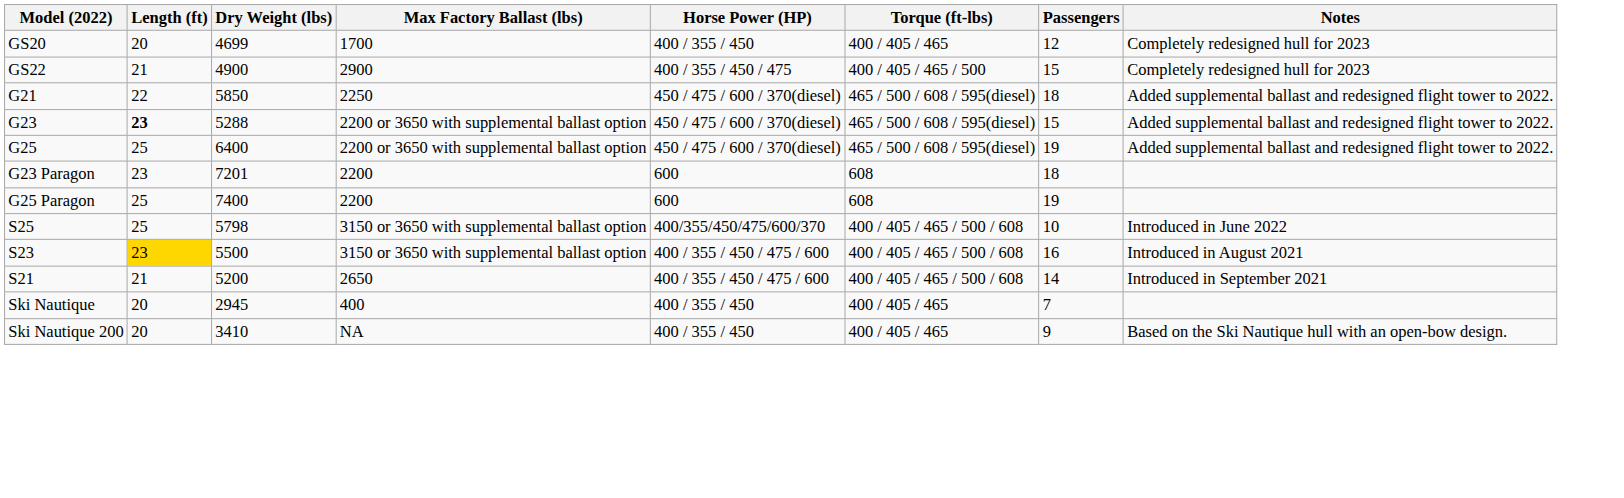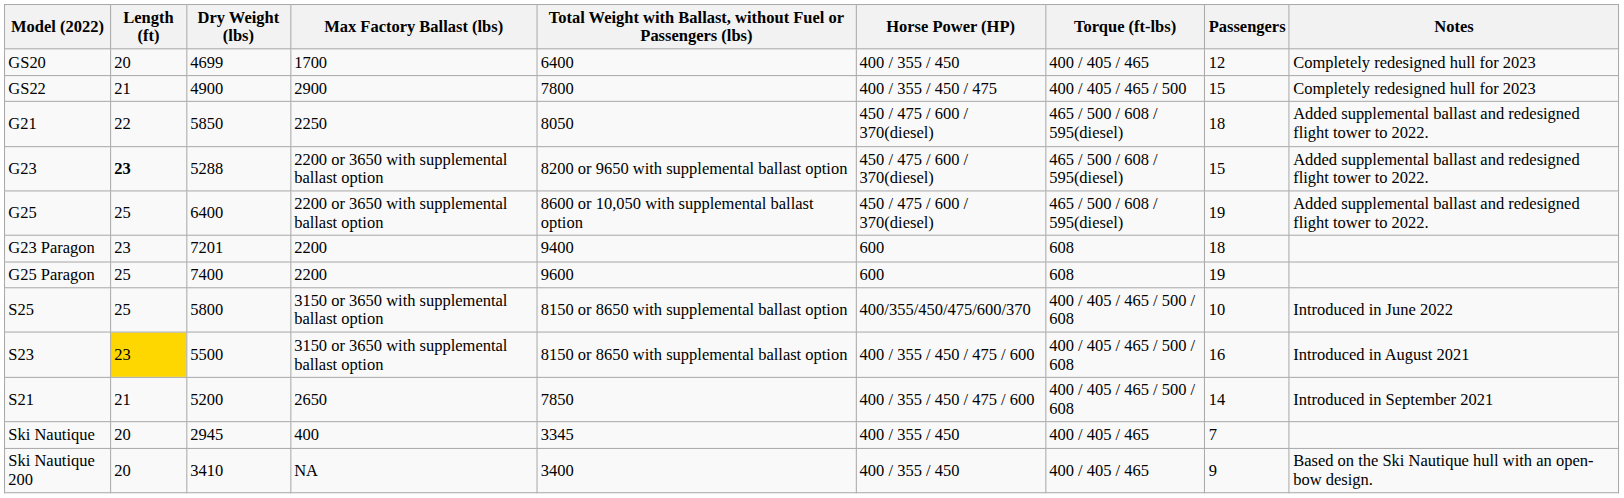 <table class="wikitable sortable">
 <tr>
 <th>Model (2022)</th>
 <th>Length (ft)</th>
 <th>Dry Weight (lbs)</th>
 <th>Max Factory Ballast (lbs)</th>
+<th>Total Weight with Ballast, without Fuel or Passengers (lbs)</th>
 <th>Horse Power (HP)</th>
 <th>Torque (ft-lbs)</th>
 <th>Passengers</th>
 <th>Notes</th>
 </tr>
 <tr>
 <td>GS20</td>
 <td>20</td>
 <td>4699</td>
 <td>1700</td>
+<td>6400</td>
 <td>400 / 355 / 450</td>
 <td>400 / 405 / 465</td>
 <td>12</td>
 <td>Completely redesigned hull for 2023</td>
 </tr>
 <tr>
 <td>GS22</td>
 <td>21</td>
 <td>4900</td>
 <td>2900</td>
+<td>7800</td>
 <td>400 / 355 / 450 / 475</td>
 <td>400 / 405 / 465 / 500</td>
 <td>15</td>
 <td>Completely redesigned hull for 2023</td>
 </tr>
 <tr>
 <td>G21</td>
 <td>22</td>
 <td>5850</td>
 <td>2250</td>
+<td>8050</td>
 <td>450 / 475 / 600 / 370(diesel)</td>
 <td>465 / 500 / 608 / 595(diesel)</td>
 <td>18</td>
 <td>Added supplemental ballast and redesigned flight tower to 2022.</td>
 </tr>
 <tr>
 <td>G23</td>
 <td><strong>23</strong></td>
 <td>5288</td>
 <td>2200 or 3650 with supplemental ballast option</td>
+<td>8200 or 9650 with supplemental ballast option</td>
 <td>450 / 475 / 600 / 370(diesel)</td>
 <td>465 / 500 / 608 / 595(diesel)</td>
 <td>15</td>
 <td>Added supplemental ballast and redesigned flight tower to 2022.</td>
 </tr>
 <tr>
 <td>G25</td>
 <td>25</td>
 <td>6400</td>
 <td>2200 or 3650 with supplemental ballast option</td>
+<td>8600 or 10,050 with supplemental ballast option</td>
 <td>450 / 475 / 600 / 370(diesel)</td>
 <td>465 / 500 / 608 / 595(diesel)</td>
 <td>19</td>
 <td>Added supplemental ballast and redesigned flight tower to 2022.</td>
 </tr>
 <tr>
 <td>G23 Paragon</td>
 <td>23</td>
 <td>7201</td>
 <td>2200</td>
+<td>9400</td>
 <td>600</td>
 <td>608</td>
 <td>18</td>
 <td></td>
 </tr>
 <tr>
 <td>G25 Paragon</td>
 <td>25</td>
 <td>7400</td>
 <td>2200</td>
+<td>9600</td>
 <td>600</td>
 <td>608</td>
 <td>19</td>
 <td></td>
 </tr>
 <tr>
 <td>S25</td>
 <td>25</td>
-<td>5798</td>
+<td>5800</td>
 <td>3150 or 3650 with supplemental ballast option</td>
+<td>8150 or 8650 with supplemental ballast option</td>
 <td>400/355/450/475/600/370</td>
 <td>400 / 405 / 465 / 500 / 608</td>
 <td>10</td>
 <td>Introduced in June 2022</td>
 </tr>
 <tr>
 <td>S23</td>
 <td style="background: gold;">23</td>
 <td>5500</td>
 <td>3150 or 3650 with supplemental ballast option</td>
+<td>8150 or 8650 with supplemental ballast option</td>
 <td>400 / 355 / 450 / 475 / 600</td>
 <td>400 / 405 / 465 / 500 / 608</td>
 <td>16</td>
 <td>Introduced in August 2021</td>
 </tr>
 <tr>
 <td>S21</td>
 <td>21</td>
 <td>5200</td>
 <td>2650</td>
+<td>7850</td>
 <td>400 / 355 / 450 / 475 / 600</td>
 <td>400 / 405 / 465 / 500 / 608</td>
 <td>14</td>
 <td>Introduced in September 2021</td>
 </tr>
 <tr>
 <td>Ski Nautique</td>
 <td>20</td>
 <td>2945</td>
 <td>400</td>
+<td>3345</td>
 <td>400 / 355 / 450</td>
 <td>400 / 405 / 465</td>
 <td>7</td>
 <td></td>
 </tr>
 <tr>
 <td>Ski Nautique 200</td>
 <td>20</td>
 <td>3410</td>
 <td>NA</td>
+<td>3400</td>
 <td>400 / 355 / 450</td>
 <td>400 / 405 / 465</td>
 <td>9</td>
 <td>Based on the Ski Nautique hull with an open-bow design.</td>
 </tr>
 </table>
